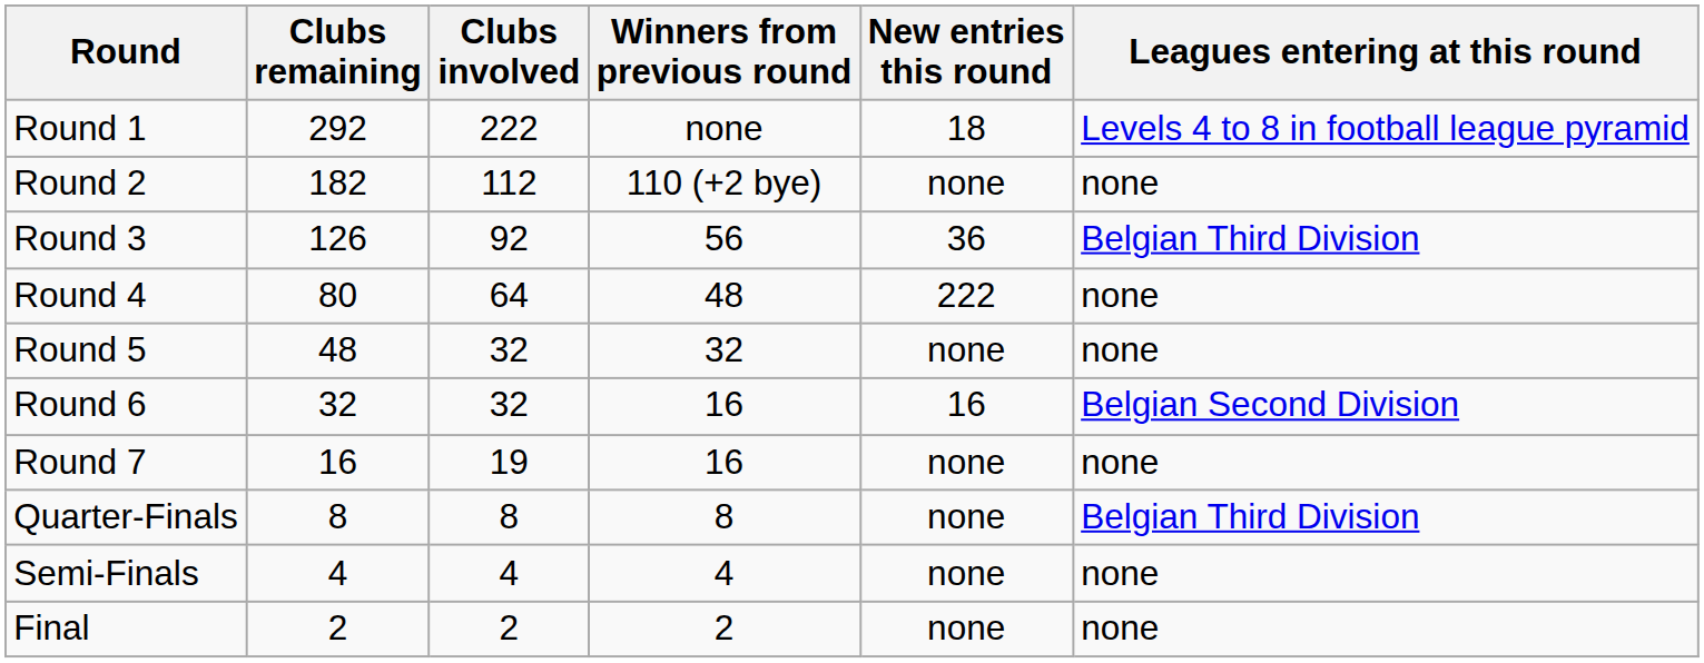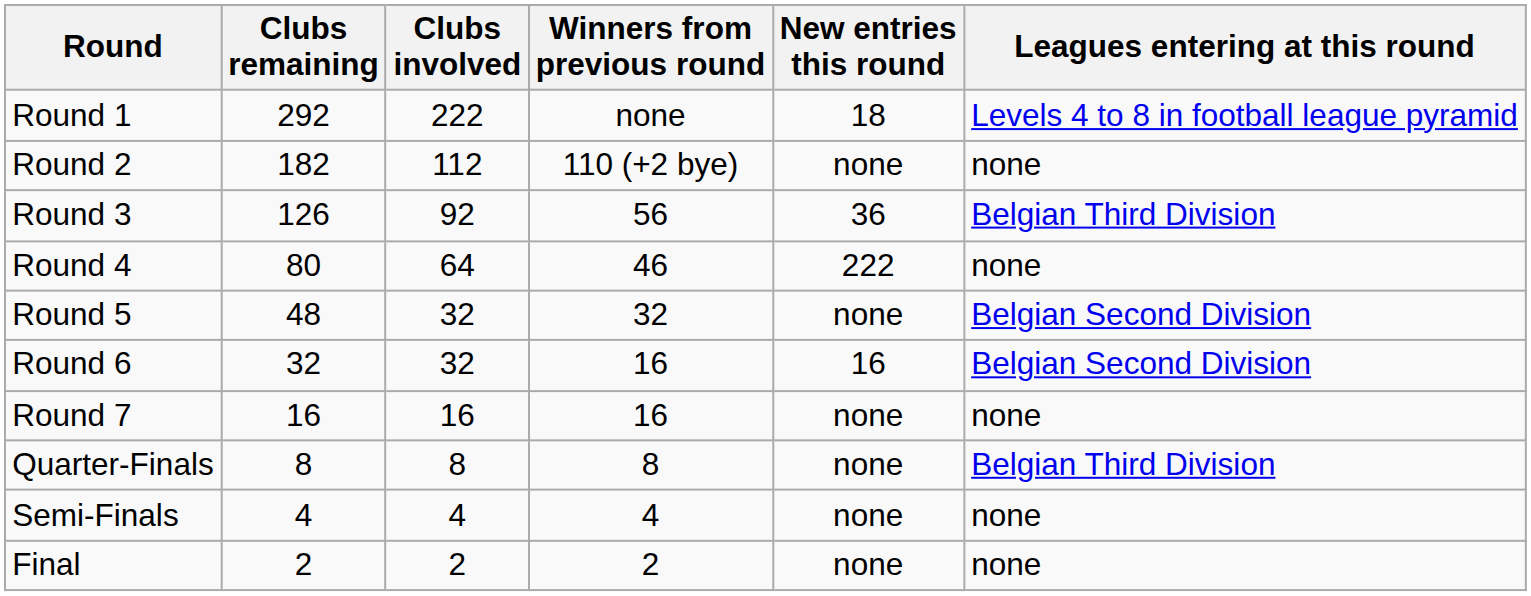 <table class="wikitable">
 <tr>
 <th>Round</th>
 <th>Clubs<br>remaining</th>
 <th>Clubs<br>involved</th>
 <th>Winners from<br>previous round</th>
 <th>New entries<br>this round</th>
 <th>Leagues entering at this round</th>
 </tr>
 <tr>
 <td>Round 1</td>
 <td style="text-align:center;">292</td>
 <td style="text-align:center;">222</td>
 <td style="text-align:center;">none</td>
 <td style="text-align:center;">18</td>
 <td><a href='#'>Levels 4 to 8 in football league pyramid</a></td>
 </tr>
 <tr>
 <td>Round 2</td>
 <td style="text-align:center;">182</td>
 <td style="text-align:center;">112</td>
 <td style="text-align:center;">110 (+2 bye)</td>
 <td style="text-align:center;">none</td>
 <td>none</td>
 </tr>
 <tr>
 <td>Round 3</td>
 <td style="text-align:center;">126</td>
 <td style="text-align:center;">92</td>
 <td style="text-align:center;">56</td>
 <td style="text-align:center;">36</td>
 <td><a href='#'>Belgian Third Division</a></td>
 </tr>
 <tr>
 <td>Round 4</td>
 <td style="text-align:center;">80</td>
 <td style="text-align:center;">64</td>
-<td style="text-align:center;">48</td>
+<td style="text-align:center;">46</td>
 <td style="text-align:center;">222</td>
 <td>none</td>
 </tr>
 <tr>
 <td>Round 5</td>
 <td style="text-align:center;">48</td>
 <td style="text-align:center;">32</td>
 <td style="text-align:center;">32</td>
 <td style="text-align:center;">none</td>
-<td>none</td>
+<td><a href='#'>Belgian Second Division</a></td>
 </tr>
 <tr>
 <td>Round 6</td>
 <td style="text-align:center;">32</td>
 <td style="text-align:center;">32</td>
 <td style="text-align:center;">16</td>
 <td style="text-align:center;">16</td>
 <td><a href='#'>Belgian Second Division</a></td>
 </tr>
 <tr>
 <td>Round 7</td>
 <td style="text-align:center;">16</td>
-<td style="text-align:center;">19</td>
+<td style="text-align:center;">16</td>
 <td style="text-align:center;">16</td>
 <td style="text-align:center;">none</td>
 <td>none</td>
 </tr>
 <tr>
 <td>Quarter-Finals</td>
 <td style="text-align:center;">8</td>
 <td style="text-align:center;">8</td>
 <td style="text-align:center;">8</td>
 <td style="text-align:center;">none</td>
 <td><a href='#'>Belgian Third Division</a></td>
 </tr>
 <tr>
 <td>Semi-Finals</td>
 <td style="text-align:center;">4</td>
 <td style="text-align:center;">4</td>
 <td style="text-align:center;">4</td>
 <td style="text-align:center;">none</td>
 <td>none</td>
 </tr>
 <tr>
 <td>Final</td>
 <td style="text-align:center;">2</td>
 <td style="text-align:center;">2</td>
 <td style="text-align:center;">2</td>
 <td style="text-align:center;">none</td>
 <td>none</td>
 </tr>
 </table>
